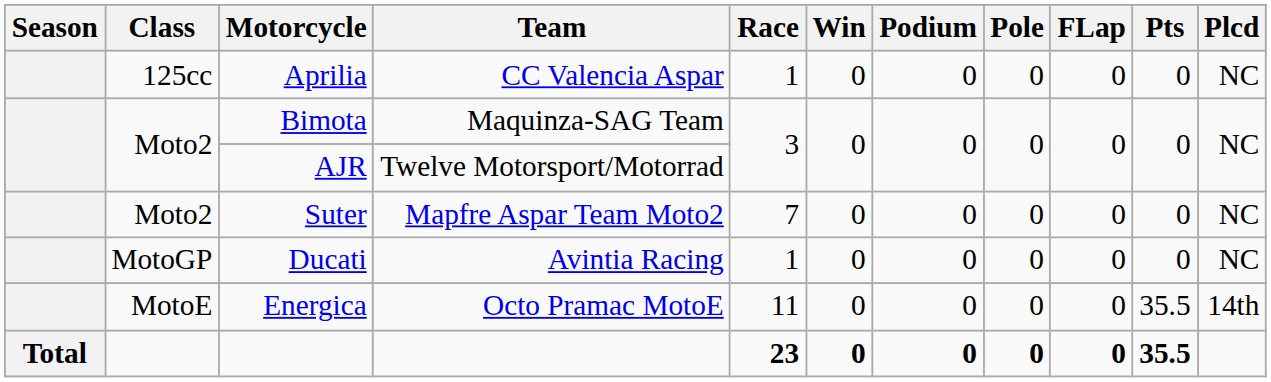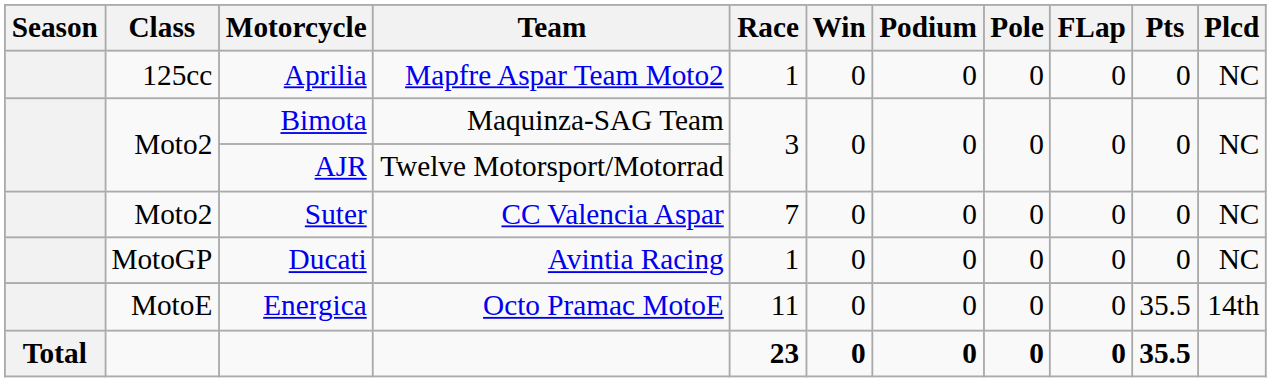 <table class="wikitable" style="text-align:right">
 <tr>
 <th>Season</th>
 <th>Class</th>
 <th>Motorcycle</th>
 <th>Team</th>
 <th>Race</th>
 <th>Win</th>
 <th>Podium</th>
 <th>Pole</th>
 <th>FLap</th>
 <th>Pts</th>
 <th>Plcd</th>
 </tr>
 <tr>
 <th></th>
 <td>125cc</td>
 <td><a href='#'>Aprilia</a></td>
-<td><a href='#'>CC Valencia Aspar</a></td>
+<td><a href='#'>Mapfre Aspar Team Moto2</a></td>
 <td>1</td>
 <td>0</td>
 <td>0</td>
 <td>0</td>
 <td>0</td>
 <td>0</td>
 <td>NC</td>
 </tr>
 <tr>
 <th rowspan=2></th>
 <td rowspan=2>Moto2</td>
 <td><a href='#'>Bimota</a></td>
 <td>Maquinza-SAG Team</td>
 <td rowspan=2>3</td>
 <td rowspan=2>0</td>
 <td rowspan=2>0</td>
 <td rowspan=2>0</td>
 <td rowspan=2>0</td>
 <td rowspan=2>0</td>
 <td rowspan=2>NC</td>
 </tr>
 <tr>
 <td><a href='#'>AJR</a></td>
 <td>Twelve Motorsport/Motorrad</td>
 </tr>
 <tr>
 <th></th>
 <td>Moto2</td>
 <td><a href='#'>Suter</a></td>
-<td><a href='#'>Mapfre Aspar Team Moto2</a></td>
+<td><a href='#'>CC Valencia Aspar</a></td>
 <td>7</td>
 <td>0</td>
 <td>0</td>
 <td>0</td>
 <td>0</td>
 <td>0</td>
 <td>NC</td>
 </tr>
 <tr>
 <th></th>
 <td>MotoGP</td>
 <td><a href='#'>Ducati</a></td>
 <td><a href='#'>Avintia Racing</a></td>
 <td>1</td>
 <td>0</td>
 <td>0</td>
 <td>0</td>
 <td>0</td>
 <td>0</td>
 <td>NC</td>
 </tr>
 <tr>
 <th></th>
 <td>MotoE</td>
 <td><a href='#'>Energica</a></td>
 <td><a href='#'>Octo Pramac MotoE</a></td>
 <td>11</td>
 <td>0</td>
 <td>0</td>
 <td>0</td>
 <td>0</td>
 <td>35.5</td>
 <td>14th</td>
 </tr>
 <tr>
 <th>Total</th>
 <td></td>
 <td></td>
 <td></td>
 <td><strong>23</strong></td>
 <td><strong>0</strong></td>
 <td><strong>0</strong></td>
 <td><strong>0</strong></td>
 <td><strong>0</strong></td>
 <td><strong>35.5</strong></td>
 <td></td>
 </tr>
 </table>
